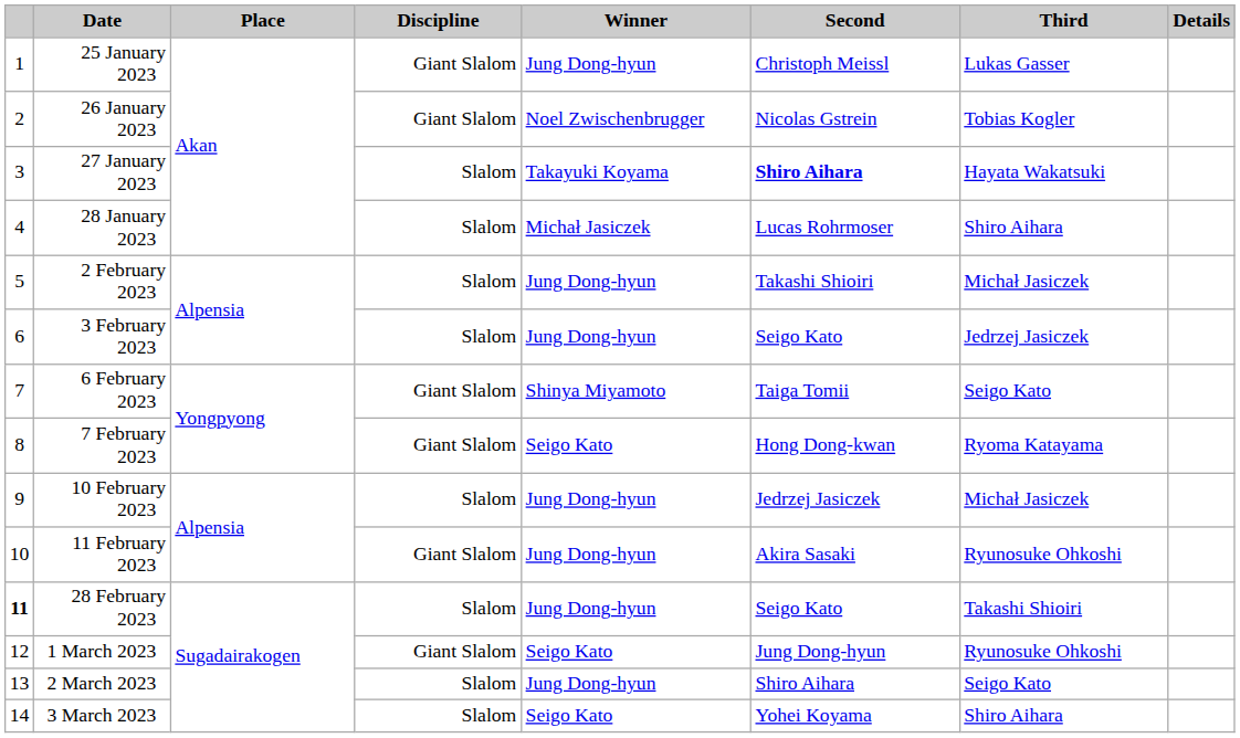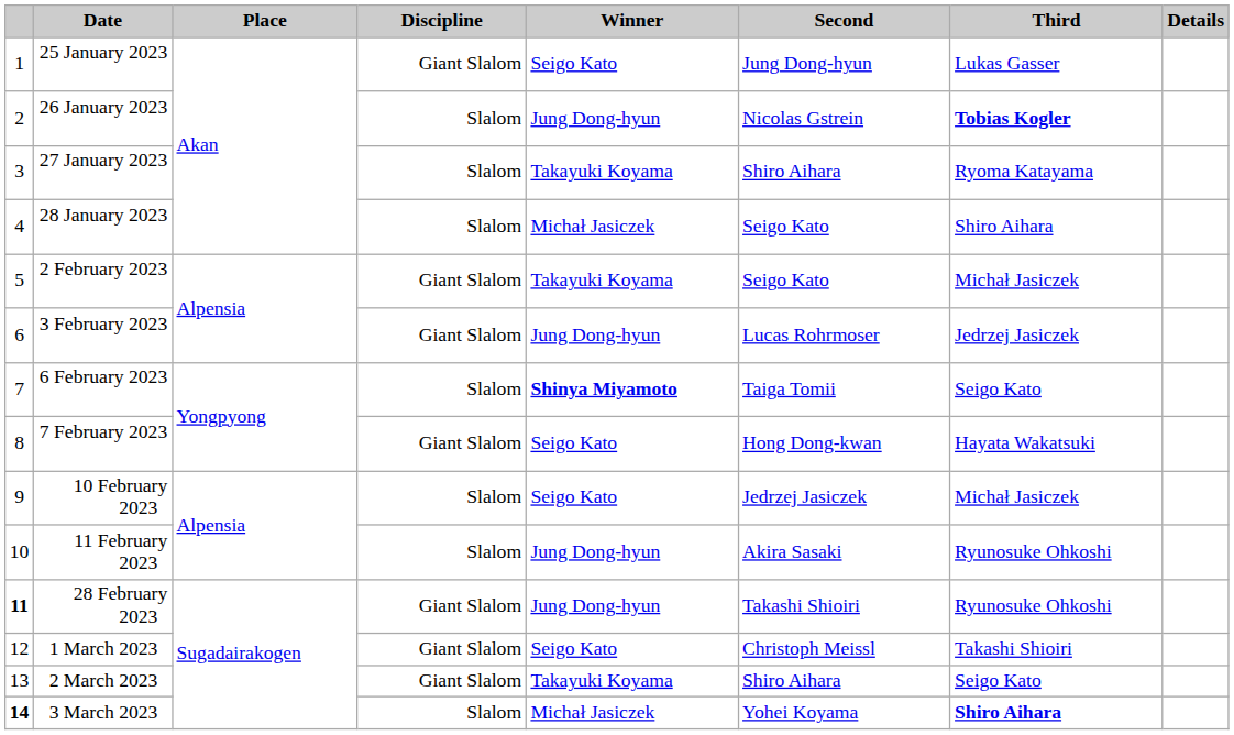 <table class="wikitable plainrowheaders" style="background:#fff; font-size:86%; line-height:16px; border:grey solid 1px; border-collapse:collapse;">
 <tr style="background:#ccc; text-align:center;">
 <th scope="col" style="background:#ccc; width=30 px;"></th>
 <th scope="col" style="background:#ccc; width:120px;">Date</th>
 <th scope="col" style="background:#ccc; width:150px;">Place</th>
 <th scope="col" style="background:#ccc; width:150px;">Discipline</th>
 <th scope="col" style="background:#ccc; width:200px;">Winner</th>
 <th scope="col" style="background:#ccc; width:200px;">Second</th>
 <th scope="col" style="background:#ccc; width:200px;">Third</th>
 <th scope="col" style="background:#ccc; width:10px;">Details</th>
 </tr>
 <tr>
 <td align=center>1</td>
 <td align=right>25 January 2023  </td>
 <td rowspan=4> <a href='#'>Akan</a></td>
 <td align=right>Giant Slalom</td>
+<td> <a href='#'>Seigo Kato</a></td>
 <td> <a href='#'>Jung Dong-hyun</a></td>
-<td> <a href='#'>Christoph Meissl</a></td>
 <td> <a href='#'>Lukas Gasser</a></td>
 <td></td>
 </tr>
 <tr>
 <td align=center>2</td>
 <td align=right>26 January 2023  </td>
-<td align=right>Giant Slalom</td>
-<td> <a href='#'>Noel Zwischenbrugger</a></td>
+<td align=right>Slalom</td>
+<td> <a href='#'>Jung Dong-hyun</a></td>
 <td> <a href='#'>Nicolas Gstrein</a></td>
-<td> <a href='#'>Tobias Kogler</a></td>
+<td><strong> <a href='#'>Tobias Kogler</a></strong></td>
 <td></td>
 </tr>
 <tr>
 <td align=center>3</td>
 <td align=right>27 January 2023   </td>
 <td align=right>Slalom</td>
 <td> <a href='#'>Takayuki Koyama</a></td>
-<td><strong> <a href='#'>Shiro Aihara</a></strong></td>
-<td> <a href='#'>Hayata Wakatsuki</a></td>
+<td> <a href='#'>Shiro Aihara</a></td>
+<td> <a href='#'>Ryoma Katayama</a></td>
 <td></td>
 </tr>
 <tr>
 <td align=center>4</td>
 <td align=right>28 January 2023   </td>
 <td align=right>Slalom</td>
 <td> <a href='#'>Michał Jasiczek</a></td>
-<td> <a href='#'>Lucas Rohrmoser</a></td>
+<td> <a href='#'>Seigo Kato</a></td>
 <td> <a href='#'>Shiro Aihara</a></td>
 <td></td>
 </tr>
 <tr>
 <td align=center>5</td>
 <td align=right>2 February 2023  </td>
 <td rowspan=2> <a href='#'>Alpensia</a></td>
-<td align=right>Slalom</td>
-<td> <a href='#'>Jung Dong-hyun</a></td>
-<td> <a href='#'>Takashi Shioiri</a></td>
+<td align=right>Giant Slalom</td>
+<td> <a href='#'>Takayuki Koyama</a></td>
+<td> <a href='#'>Seigo Kato</a></td>
 <td> <a href='#'>Michał Jasiczek</a></td>
 <td></td>
 </tr>
 <tr>
 <td align=center>6</td>
 <td align=right>3 February 2023  </td>
-<td align=right>Slalom</td>
+<td align=right>Giant Slalom</td>
 <td> <a href='#'>Jung Dong-hyun</a></td>
-<td> <a href='#'>Seigo Kato</a></td>
+<td> <a href='#'>Lucas Rohrmoser</a></td>
 <td> <a href='#'>Jedrzej Jasiczek</a></td>
 <td></td>
 </tr>
 <tr>
 <td align=center>7</td>
 <td align=right>6 February 2023  </td>
 <td rowspan=2> <a href='#'>Yongpyong</a></td>
-<td align=right>Giant Slalom</td>
-<td> <a href='#'>Shinya Miyamoto</a></td>
+<td align=right>Slalom</td>
+<td><strong> <a href='#'>Shinya Miyamoto</a></strong></td>
 <td> <a href='#'>Taiga Tomii</a></td>
 <td> <a href='#'>Seigo Kato</a></td>
 <td></td>
 </tr>
 <tr>
 <td align=center>8</td>
 <td align=right>7 February 2023  </td>
 <td align=right>Giant Slalom</td>
 <td> <a href='#'>Seigo Kato</a></td>
 <td> <a href='#'>Hong Dong-kwan</a></td>
-<td> <a href='#'>Ryoma Katayama</a></td>
+<td> <a href='#'>Hayata Wakatsuki</a></td>
 <td></td>
 </tr>
 <tr>
 <td align=center>9</td>
 <td align=right>10 February 2023  </td>
 <td rowspan=2> <a href='#'>Alpensia</a></td>
 <td align=right>Slalom</td>
-<td> <a href='#'>Jung Dong-hyun</a></td>
+<td> <a href='#'>Seigo Kato</a></td>
 <td> <a href='#'>Jedrzej Jasiczek</a></td>
 <td> <a href='#'>Michał Jasiczek</a></td>
 <td></td>
 </tr>
 <tr>
 <td align=center>10</td>
 <td align=right>11 February 2023  </td>
-<td align=right>Giant Slalom</td>
+<td align=right>Slalom</td>
 <td> <a href='#'>Jung Dong-hyun</a></td>
 <td> <a href='#'>Akira Sasaki</a></td>
 <td> <a href='#'>Ryunosuke Ohkoshi</a></td>
 <td></td>
 </tr>
 <tr>
 <td align=center><strong>11</strong></td>
 <td align=right>28 February 2023  </td>
 <td rowspan=4> <a href='#'>Sugadairakogen</a></td>
-<td align=right>Slalom</td>
+<td align=right>Giant Slalom</td>
 <td> <a href='#'>Jung Dong-hyun</a></td>
-<td> <a href='#'>Seigo Kato</a></td>
 <td> <a href='#'>Takashi Shioiri</a></td>
+<td> <a href='#'>Ryunosuke Ohkoshi</a></td>
 <td></td>
 </tr>
 <tr>
 <td align=center>12</td>
 <td align=right>1 March 2023  </td>
 <td align=right>Giant Slalom</td>
 <td> <a href='#'>Seigo Kato</a></td>
-<td> <a href='#'>Jung Dong-hyun</a></td>
-<td> <a href='#'>Ryunosuke Ohkoshi</a></td>
+<td> <a href='#'>Christoph Meissl</a></td>
+<td> <a href='#'>Takashi Shioiri</a></td>
 <td></td>
 </tr>
 <tr>
 <td align=center>13</td>
 <td align=right>2 March 2023   </td>
-<td align=right>Slalom</td>
-<td> <a href='#'>Jung Dong-hyun</a></td>
+<td align=right>Giant Slalom</td>
+<td> <a href='#'>Takayuki Koyama</a></td>
 <td> <a href='#'>Shiro Aihara</a></td>
 <td> <a href='#'>Seigo Kato</a></td>
 <td></td>
 </tr>
 <tr>
-<td align=center>14</td>
+<td align=center><strong>14</strong></td>
 <td align=right>3 March 2023   </td>
 <td align=right>Slalom</td>
-<td> <a href='#'>Seigo Kato</a></td>
+<td> <a href='#'>Michał Jasiczek</a></td>
 <td> <a href='#'>Yohei Koyama</a></td>
-<td> <a href='#'>Shiro Aihara</a></td>
+<td><strong> <a href='#'>Shiro Aihara</a></strong></td>
 <td></td>
 </tr>
 </table>
